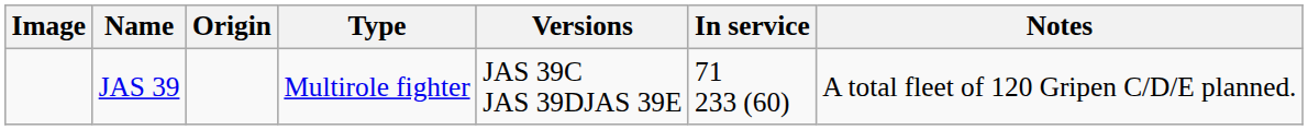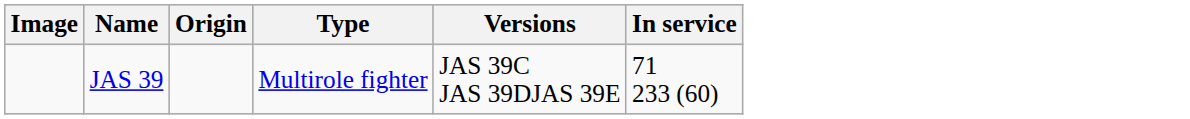 <table class="wikitable">
 <tr>
 <th>Image</th>
 <th>Name</th>
 <th>Origin</th>
 <th>Type</th>
 <th>Versions</th>
 <th>In service</th>
-<th>Notes</th>
 </tr>
 <tr>
 <td></td>
 <td><a href='#'>JAS 39</a></td>
 <td></td>
 <td><a href='#'>Multirole fighter</a></td>
 <td>JAS 39C<br>JAS 39DJAS 39E</td>
 <td>71<br>233 (60)</td>
-<td>A total fleet of 120 Gripen C/D/E planned.</td>
 </tr>
 </table>
